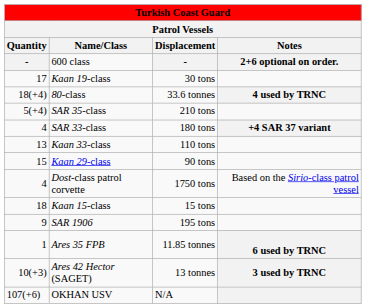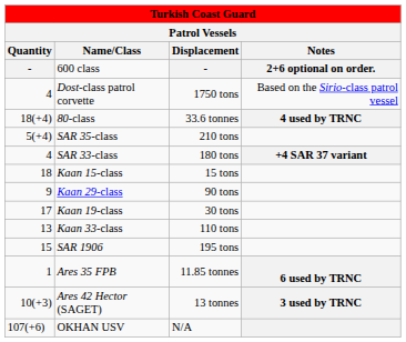 <table class="wikitable" width="550">
 <tr>
 <td colspan="4" align="center" bgcolor="red"><span><strong>Turkish Coast Guard </strong></span></td>
 </tr>
 <tr align="right">
 <th colspan="4" align="center"><strong> Patrol Vessels</strong></th>
 </tr>
 <tr>
 <th>Quantity</th>
 <th>Name/Class</th>
 <th>Displacement</th>
 <th>Notes</th>
 </tr>
 <tr>
 <th>-</th>
 <td>600 class</td>
 <th>-</th>
 <th><strong>2+6 optional on order.</strong></th>
 </tr>
 <tr align="right">
-<td>17</td>
-<td align="left"><em>Kaan 19</em>-class</td>
-<td>30 tons</td>
-<td></td>
+<td>4</td>
+<td align="left"><em>Dost</em>-class patrol corvette</td>
+<td>1750 tons</td>
+<td>Based on the <a href='#'><em>Sirio</em>-class patrol vessel</a></td>
 </tr>
 <tr align="right">
 <td>18(+4)</td>
 <td align="left"><em>80</em>-class</td>
 <td>33.6 tonnes</td>
 <th>4 used by TRNC</th>
 </tr>
 <tr align="right">
 <td>5(+4)</td>
 <td align="left"><em>SAR 35</em>-class</td>
 <td>210 tons</td>
 <td></td>
 </tr>
 <tr align="right">
 <td>4</td>
 <td align="left"><em>SAR 33</em>-class</td>
 <td>180 tons</td>
 <th>+4 SAR 37 variant</th>
 </tr>
 <tr align="right">
+<td>18</td>
+<td align="left"><em>Kaan 15-</em>class</td>
+<td>15 tons</td>
+<td></td>
+</tr>
+<tr align="right">
+<td>9</td>
+<td align="left"><a href='#'><em>Kaan 29</em>-class</a></td>
+<td>90 tons</td>
+<td></td>
+</tr>
+<tr align="right">
+<td>17</td>
+<td align="left"><em>Kaan 19</em>-class</td>
+<td>30 tons</td>
+<td></td>
+</tr>
+<tr align="right">
 <td>13</td>
 <td align="left"><em>Kaan 33</em>-class</td>
 <td>110 tons</td>
 <td></td>
 </tr>
 <tr align="right">
 <td>15</td>
-<td align="left"><a href='#'><em>Kaan 29</em>-class</a></td>
-<td>90 tons</td>
-<td></td>
-</tr>
-<tr align="right">
-<td>4</td>
-<td align="left"><em>Dost</em>-class patrol corvette</td>
-<td>1750 tons</td>
-<td>Based on the <a href='#'><em>Sirio</em>-class patrol vessel</a></td>
-</tr>
-<tr align="right">
-<td>18</td>
-<td align="left"><em>Kaan 15-</em>class</td>
-<td>15 tons</td>
-<td></td>
-</tr>
-<tr align="right">
-<td>9</td>
 <td align="left"><em>SAR 1906</em></td>
 <td>195 tons</td>
 <td></td>
 </tr>
 <tr align="right">
 <td>1</td>
 <td align="left"><em>Ares 35 FPB</em></td>
 <td>11.85 tonnes</td>
 <th><br>6 used by TRNC</th>
 </tr>
 <tr align="right">
 <td>10(+3)</td>
 <td align="left"><em>Ares 42 Hector</em> (SAGET)</td>
 <td>13 tonnes</td>
 <th>3 used by TRNC</th>
 </tr>
 <tr>
 <td>107(+6)</td>
 <td>OKHAN USV</td>
 <td>N/A</td>
 <th></th>
 </tr>
 </table>
